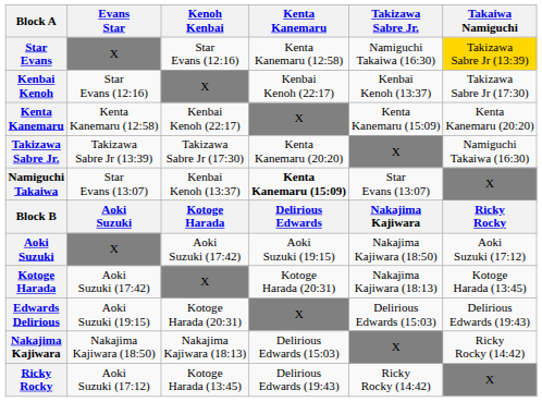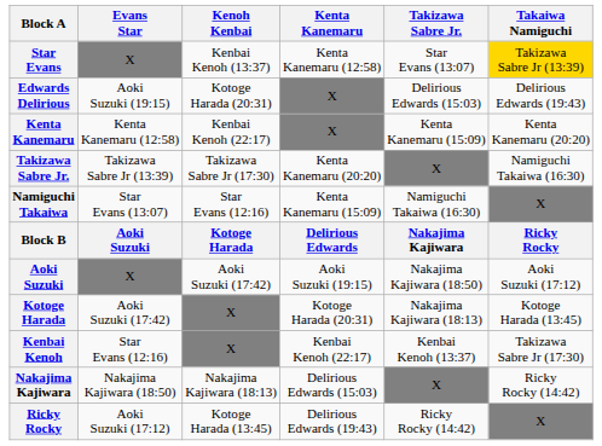 <table class="wikitable" style="margin: 1em auto 1em auto">
 <tr>
 <th>Block A</th>
 <th><a href='#'>Evans</a><br><a href='#'>Star</a></th>
 <th><a href='#'>Kenoh</a><br><a href='#'>Kenbai</a></th>
 <th><a href='#'>Kenta</a><br><a href='#'>Kanemaru</a></th>
 <th><a href='#'>Takizawa</a><br><a href='#'>Sabre Jr.</a></th>
 <th><a href='#'>Takaiwa</a><br>Namiguchi</th>
 </tr>
 <tr align="center">
 <th><a href='#'>Star</a><br><a href='#'>Evans</a></th>
 <td bgcolor=Grey>X</td>
-<td>Star<br>Evans (12:16)</td>
+<td>Kenbai<br>Kenoh (13:37)</td>
 <td>Kenta<br>Kanemaru (12:58)</td>
-<td>Namiguchi<br>Takaiwa (16:30)</td>
+<td>Star<br>Evans (13:07)</td>
 <td style="background: gold;">Takizawa<br>Sabre Jr (13:39)</td>
 </tr>
 <tr align="center">
-<th><a href='#'>Kenbai</a><br><a href='#'>Kenoh</a></th>
-<td>Star<br>Evans (12:16)</td>
+<th><a href='#'>Edwards</a><br><a href='#'>Delirious</a></th>
+<td>Aoki<br>Suzuki (19:15)</td>
+<td>Kotoge<br>Harada (20:31)</td>
 <td bgcolor=Grey>X</td>
-<td>Kenbai<br>Kenoh (22:17)</td>
-<td>Kenbai<br>Kenoh (13:37)</td>
-<td>Takizawa<br>Sabre Jr (17:30)</td>
+<td>Delirious<br>Edwards (15:03)</td>
+<td>Delirious<br>Edwards (19:43)</td>
 </tr>
 <tr align="center">
 <th><a href='#'>Kenta</a><br><a href='#'>Kanemaru</a></th>
 <td>Kenta<br>Kanemaru (12:58)</td>
 <td>Kenbai<br>Kenoh (22:17)</td>
 <td bgcolor=Grey>X</td>
 <td>Kenta<br>Kanemaru (15:09)</td>
 <td>Kenta<br>Kanemaru (20:20)</td>
 </tr>
 <tr align="center">
 <th><a href='#'>Takizawa</a><br><a href='#'>Sabre Jr.</a></th>
 <td>Takizawa<br>Sabre Jr (13:39)</td>
 <td>Takizawa<br>Sabre Jr (17:30)</td>
 <td>Kenta<br>Kanemaru (20:20)</td>
 <td bgcolor=Grey>X</td>
 <td>Namiguchi<br>Takaiwa (16:30)</td>
 </tr>
 <tr align="center">
 <th>Namiguchi<br><a href='#'>Takaiwa</a></th>
 <td>Star<br>Evans (13:07)</td>
-<td>Kenbai<br>Kenoh (13:37)</td>
-<td><strong>Kenta<br>Kanemaru (15:09)</strong></td>
-<td>Star<br>Evans (13:07)</td>
+<td>Star<br>Evans (12:16)</td>
+<td>Kenta<br>Kanemaru (15:09)</td>
+<td>Namiguchi<br>Takaiwa (16:30)</td>
 <td bgcolor=grey>X</td>
 </tr>
 <tr align="center">
 <th>Block B</th>
 <th><a href='#'>Aoki</a><br><a href='#'>Suzuki</a></th>
 <th><a href='#'>Kotoge</a><br><a href='#'>Harada</a></th>
 <th><a href='#'>Delirious</a><br><a href='#'>Edwards</a></th>
 <th><a href='#'>Nakajima</a><br>Kajiwara</th>
 <th><a href='#'>Ricky</a><br><a href='#'>Rocky</a></th>
 </tr>
 <tr align="center">
 <th><a href='#'>Aoki</a><br><a href='#'>Suzuki</a></th>
 <td bgcolor=Grey>X</td>
 <td>Aoki<br>Suzuki (17:42)</td>
 <td>Aoki<br>Suzuki (19:15)</td>
 <td>Nakajima<br>Kajiwara (18:50)</td>
 <td>Aoki<br>Suzuki (17:12)</td>
 </tr>
 <tr align="center">
 <th><a href='#'>Kotoge</a><br><a href='#'>Harada</a></th>
 <td>Aoki<br>Suzuki (17:42)</td>
 <td bgcolor=Grey>X</td>
 <td Atsushi Kotoge>Kotoge<br>Harada (20:31)</td>
 <td>Nakajima<br>Kajiwara (18:13)</td>
 <td>Kotoge<br>Harada (13:45)</td>
 </tr>
 <tr align="center">
-<th><a href='#'>Edwards</a><br><a href='#'>Delirious</a></th>
-<td>Aoki<br>Suzuki (19:15)</td>
-<td>Kotoge<br>Harada (20:31)</td>
+<th><a href='#'>Kenbai</a><br><a href='#'>Kenoh</a></th>
+<td>Star<br>Evans (12:16)</td>
 <td bgcolor=Grey>X</td>
-<td>Delirious<br>Edwards (15:03)</td>
-<td>Delirious<br>Edwards (19:43)</td>
+<td>Kenbai<br>Kenoh (22:17)</td>
+<td>Kenbai<br>Kenoh (13:37)</td>
+<td>Takizawa<br>Sabre Jr (17:30)</td>
 </tr>
 <tr align="center">
 <th><a href='#'>Nakajima</a><br>Kajiwara</th>
 <td>Nakajima<br>Kajiwara (18:50)</td>
 <td>Nakajima<br>Kajiwara (18:13)</td>
 <td>Delirious<br>Edwards (15:03)</td>
 <td bgcolor=Grey>X</td>
 <td>Ricky<br>Rocky (14:42)</td>
 </tr>
 <tr align="center">
 <th><a href='#'>Ricky</a><br><a href='#'>Rocky</a></th>
 <td>Aoki<br>Suzuki (17:12)</td>
 <td>Kotoge<br>Harada (13:45)</td>
 <td>Delirious<br>Edwards (19:43)</td>
 <td>Ricky<br>Rocky (14:42)</td>
 <td bgcolor=Grey>X</td>
 </tr>
 </table>
